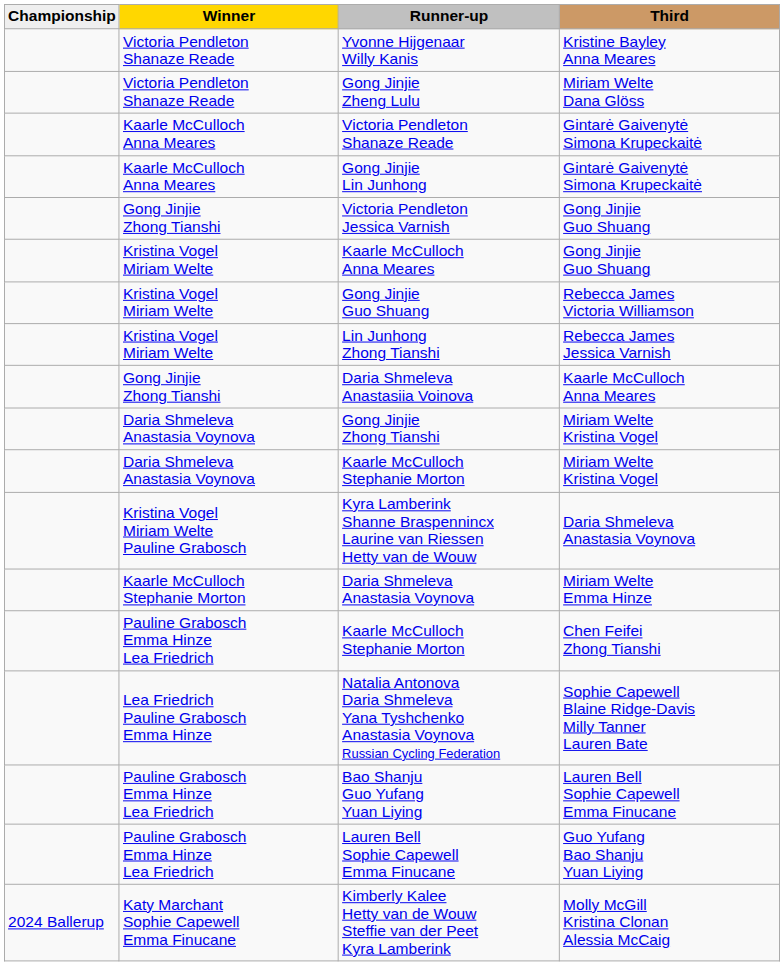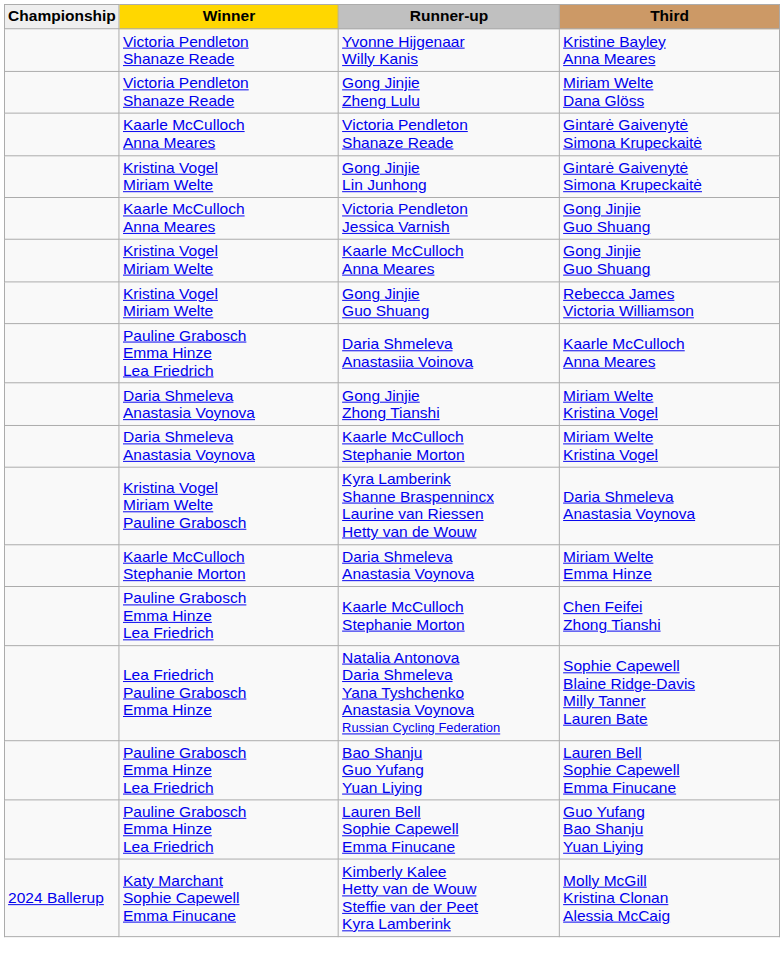 <table class="wikitable sortable" style="width:800px;">
 <tr>
 <th style="width:10%; background:#efefef;">Championship</th>
 <th style="width:30%; background:gold">Winner</th>
 <th style="width:30%; background:silver">Runner-up</th>
 <th style="width:30%; background:#CC9966">Third</th>
 </tr>
 <tr>
 <td><br></td>
 <td><a href='#'>Victoria Pendleton</a><br><a href='#'>Shanaze Reade</a><br><small></small></td>
 <td><a href='#'>Yvonne Hijgenaar</a><br><a href='#'>Willy Kanis</a><br><small></small></td>
 <td><a href='#'>Kristine Bayley</a><br><a href='#'>Anna Meares</a><br><small></small></td>
 </tr>
 <tr>
 <td><br></td>
 <td><a href='#'>Victoria Pendleton</a><br><a href='#'>Shanaze Reade</a><br><small></small></td>
 <td><a href='#'>Gong Jinjie</a><br><a href='#'>Zheng Lulu</a><br><small></small></td>
 <td><a href='#'>Miriam Welte</a><br> <a href='#'>Dana Glöss</a> <br> <small></small></td>
 </tr>
 <tr>
 <td><br></td>
 <td><a href='#'>Kaarle McCulloch</a><br><a href='#'>Anna Meares</a><br><small></small></td>
 <td><a href='#'>Victoria Pendleton</a><br><a href='#'>Shanaze Reade</a><br><small></small></td>
 <td><a href='#'>Gintarė Gaivenytė</a><br><a href='#'>Simona Krupeckaitė</a><br><small></small></td>
 </tr>
 <tr>
 <td><br></td>
-<td><a href='#'>Kaarle McCulloch</a><br><a href='#'>Anna Meares</a><br><small></small></td>
+<td><a href='#'>Kristina Vogel</a><br><a href='#'>Miriam Welte</a><br><small></small></td>
 <td><a href='#'>Gong Jinjie</a><br><a href='#'>Lin Junhong</a><br><small></small></td>
 <td><a href='#'>Gintarė Gaivenytė</a><br><a href='#'>Simona Krupeckaitė</a><br><small></small></td>
 </tr>
 <tr>
 <td><br></td>
-<td><a href='#'>Gong Jinjie</a><br><a href='#'>Zhong Tianshi</a><br><small></small></td>
+<td><a href='#'>Kaarle McCulloch</a><br><a href='#'>Anna Meares</a><br><small></small></td>
 <td><a href='#'>Victoria Pendleton</a><br><a href='#'>Jessica Varnish</a><br><small></small></td>
 <td><a href='#'>Gong Jinjie</a><br><a href='#'>Guo Shuang</a><br><small></small></td>
 </tr>
 <tr>
 <td><br></td>
 <td><a href='#'>Kristina Vogel</a><br><a href='#'>Miriam Welte</a><br><small></small></td>
 <td><a href='#'>Kaarle McCulloch</a><br><a href='#'>Anna Meares</a><br><small></small></td>
 <td><a href='#'>Gong Jinjie</a><br><a href='#'>Guo Shuang</a><br><small></small></td>
 </tr>
 <tr>
 <td><br></td>
 <td><a href='#'>Kristina Vogel</a><br><a href='#'>Miriam Welte</a><br><small></small></td>
 <td><a href='#'>Gong Jinjie</a><br><a href='#'>Guo Shuang</a><br><small></small></td>
 <td><a href='#'>Rebecca James</a> <br><a href='#'>Victoria Williamson</a> <br><small></small></td>
 </tr>
 <tr>
 <td><br></td>
-<td><a href='#'>Kristina Vogel</a><br><a href='#'>Miriam Welte</a><br><small></small></td>
-<td><a href='#'>Lin Junhong</a><br><a href='#'>Zhong Tianshi</a><br><small></small></td>
-<td><a href='#'>Rebecca James</a> <br><a href='#'>Jessica Varnish</a><br><small></small></td>
-</tr>
-<tr>
-<td><br></td>
-<td><a href='#'>Gong Jinjie</a><br><a href='#'>Zhong Tianshi</a><br><small></small></td>
+<td><a href='#'>Pauline Grabosch</a><br><a href='#'>Emma Hinze</a><br><a href='#'>Lea Friedrich</a><br><small></small></td>
 <td><a href='#'>Daria Shmeleva</a><br><a href='#'>Anastasiia Voinova</a><br><small></small></td>
 <td><a href='#'>Kaarle McCulloch</a><br><a href='#'>Anna Meares</a><br><small></small></td>
 </tr>
 <tr>
 <td><br></td>
 <td><a href='#'>Daria Shmeleva</a><br><a href='#'>Anastasia Voynova</a><br><small></small></td>
 <td><a href='#'>Gong Jinjie</a><br><a href='#'>Zhong Tianshi</a><br><small></small></td>
 <td><a href='#'>Miriam Welte</a><br><a href='#'>Kristina Vogel</a><br><small></small></td>
 </tr>
 <tr>
 <td><br></td>
 <td><a href='#'>Daria Shmeleva</a><br><a href='#'>Anastasia Voynova</a><br><small></small></td>
 <td><a href='#'>Kaarle McCulloch</a><br><a href='#'>Stephanie Morton</a><br><small></small></td>
 <td><a href='#'>Miriam Welte</a><br><a href='#'>Kristina Vogel</a><br><small></small></td>
 </tr>
 <tr>
 <td><br></td>
 <td><a href='#'>Kristina Vogel</a><br> <a href='#'>Miriam Welte</a><br><a href='#'>Pauline Grabosch</a><br><small></small></td>
 <td><a href='#'>Kyra Lamberink</a><br><a href='#'>Shanne Braspennincx</a><br><a href='#'>Laurine van Riessen</a><br><a href='#'>Hetty van de Wouw</a><br><small></small></td>
 <td><a href='#'>Daria Shmeleva</a><br><a href='#'>Anastasia Voynova</a><br><small></small></td>
 </tr>
 <tr>
 <td><br></td>
 <td><a href='#'>Kaarle McCulloch</a><br><a href='#'>Stephanie Morton</a><br><small></small></td>
 <td><a href='#'>Daria Shmeleva</a><br><a href='#'>Anastasia Voynova</a><br><small></small></td>
 <td><a href='#'>Miriam Welte</a><br><a href='#'>Emma Hinze</a><br><small></small></td>
 </tr>
 <tr>
 <td><br></td>
 <td><a href='#'>Pauline Grabosch</a><br><a href='#'>Emma Hinze</a><br><a href='#'>Lea Friedrich</a><br><small></small></td>
 <td><a href='#'>Kaarle McCulloch</a><br><a href='#'>Stephanie Morton</a><br><small></small></td>
 <td><a href='#'>Chen Feifei</a><br><a href='#'>Zhong Tianshi</a><br><small></small></td>
 </tr>
 <tr>
 <td><br></td>
 <td><a href='#'>Lea Friedrich</a><br><a href='#'>Pauline Grabosch</a><br><a href='#'>Emma Hinze</a><br><small></small></td>
 <td><a href='#'>Natalia Antonova</a><br><a href='#'>Daria Shmeleva</a><br><a href='#'>Yana Tyshchenko</a><br><a href='#'>Anastasia Voynova</a><br><small> <a href='#'>Russian Cycling Federation</a></small></td>
 <td><a href='#'>Sophie Capewell</a><br><a href='#'>Blaine Ridge-Davis</a><br><a href='#'>Milly Tanner</a><br><a href='#'>Lauren Bate</a><br><small></small></td>
 </tr>
 <tr>
 <td><br></td>
 <td><a href='#'>Pauline Grabosch</a><br><a href='#'>Emma Hinze</a><br><a href='#'>Lea Friedrich</a><br><small></small></td>
 <td><a href='#'>Bao Shanju</a><br><a href='#'>Guo Yufang</a><br><a href='#'>Yuan Liying</a><br><small></small></td>
 <td><a href='#'>Lauren Bell</a><br><a href='#'>Sophie Capewell</a><br><a href='#'>Emma Finucane</a><br><small></small></td>
 </tr>
 <tr>
 <td><br></td>
 <td><a href='#'>Pauline Grabosch</a><br><a href='#'>Emma Hinze</a><br><a href='#'>Lea Friedrich</a><br><small></small></td>
 <td><a href='#'>Lauren Bell</a><br><a href='#'>Sophie Capewell</a><br><a href='#'>Emma Finucane</a><br><small></small></td>
 <td><a href='#'>Guo Yufang</a><br><a href='#'>Bao Shanju</a><br><a href='#'>Yuan Liying</a><br><small></small></td>
 </tr>
 <tr>
 <td {{nowrap><a href='#'>2024 Ballerup</a><br></td>
 <td><a href='#'>Katy Marchant</a><br><a href='#'>Sophie Capewell</a><br><a href='#'>Emma Finucane</a><br><small></small></td>
 <td><a href='#'>Kimberly Kalee</a><br><a href='#'>Hetty van de Wouw</a><br><a href='#'>Steffie van der Peet</a><br><a href='#'>Kyra Lamberink</a><br><small></small></td>
 <td><a href='#'>Molly McGill</a><br><a href='#'>Kristina Clonan</a><br><a href='#'>Alessia McCaig</a><br><small></small></td>
 </tr>
 </table>
